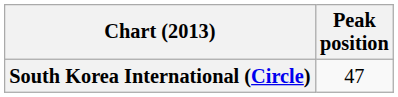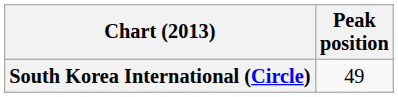 <table class="wikitable sortable plainrowheaders" style="text-align:center">
 <tr>
 <th scope="col">Chart (2013)</th>
 <th scope="col">Peak<br>position</th>
 </tr>
 <tr>
 <th scope="row">South Korea International (<a href='#'>Circle</a>)</th>
-<td align="center">47</td>
+<td align="center">49</td>
 </tr>
 </table>
